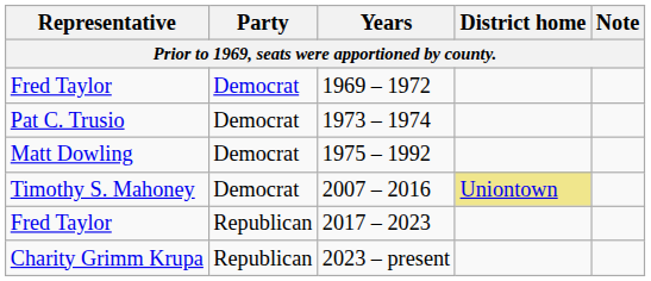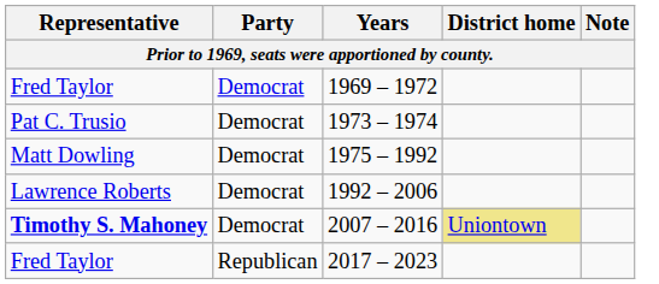 <table class=wikitable>
 <tr valign=bottom>
 <th>Representative</th>
 <th>Party</th>
 <th>Years</th>
 <th>District home</th>
 <th>Note</th>
 </tr>
 <tr>
 <th colspan=5 style="font-size: 80%;"><em>Prior to 1969, seats were apportioned by county.</em></th>
 </tr>
 <tr>
 <td><a href='#'>Fred Taylor</a></td>
 <td><a href='#'>Democrat</a></td>
 <td>1969 – 1972</td>
 <td></td>
 <td></td>
 </tr>
 <tr>
 <td><a href='#'>Pat C. Trusio</a></td>
 <td>Democrat</td>
 <td>1973 – 1974</td>
 <td></td>
 <td></td>
 </tr>
 <tr>
 <td><a href='#'>Matt Dowling</a></td>
 <td>Democrat</td>
 <td>1975 – 1992</td>
 <td></td>
 <td></td>
 </tr>
 <tr>
-<td><a href='#'>Timothy S. Mahoney</a></td>
+<td><a href='#'>Lawrence Roberts</a></td>
+<td>Democrat</td>
+<td>1992 – 2006</td>
+<td></td>
+<td></td>
+</tr>
+<tr>
+<td><strong><a href='#'>Timothy S. Mahoney</a></strong></td>
 <td>Democrat</td>
 <td>2007 – 2016</td>
 <td style="background: khaki;"><a href='#'>Uniontown</a></td>
 <td></td>
 </tr>
 <tr>
 <td><a href='#'>Fred Taylor</a></td>
 <td>Republican</td>
 <td>2017 – 2023</td>
 <td></td>
 <td></td>
 </tr>
-<tr>
-<td><a href='#'>Charity Grimm Krupa</a></td>
-<td>Republican</td>
-<td>2023 – present</td>
-<td></td>
-<td></td>
-</tr>
 </table>
